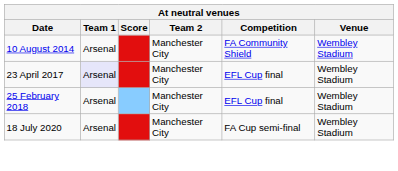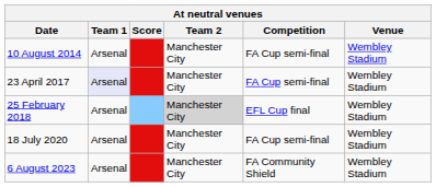 <table class="wikitable sortable" style="font-size:95%;">
 <tr>
 <th colspan="6">At neutral venues</th>
 </tr>
 <tr>
 <th>Date</th>
 <th>Team 1</th>
 <th>Score</th>
 <th>Team 2</th>
 <th>Competition</th>
 <th>Venue</th>
 </tr>
 <tr>
 <td><a href='#'>10 August 2014</a></td>
 <td>Arsenal</td>
 <td bgcolor=E20E0E></td>
 <td>Manchester City</td>
-<td><a href='#'>FA Community Shield</a></td>
+<td>FA Cup semi-final</td>
 <td><a href='#'>Wembley Stadium</a></td>
 </tr>
 <tr>
 <td>23 April 2017</td>
 <td style="background: lavender;">Arsenal</td>
 <td bgcolor=E20E0E></td>
 <td>Manchester City</td>
-<td><a href='#'>EFL Cup</a> final</td>
+<td><a href='#'>FA Cup</a> semi-final</td>
 <td>Wembley Stadium</td>
 </tr>
 <tr>
 <td><a href='#'>25 February 2018</a></td>
 <td>Arsenal</td>
 <td bgcolor=88CCFF></td>
-<td>Manchester City</td>
+<td style="background: lightgrey;">Manchester City</td>
 <td><a href='#'>EFL Cup</a> final</td>
 <td>Wembley Stadium</td>
 </tr>
 <tr>
 <td>18 July 2020</td>
 <td>Arsenal</td>
 <td bgcolor=E20E0E></td>
 <td>Manchester City</td>
 <td>FA Cup semi-final</td>
 <td>Wembley Stadium</td>
 </tr>
+<tr>
+<td><a href='#'>6 August 2023</a></td>
+<td>Arsenal</td>
+<td bgcolor=E20E0E></td>
+<td>Manchester City</td>
+<td>FA Community Shield</td>
+<td>Wembley Stadium</td>
+</tr>
 </table>
